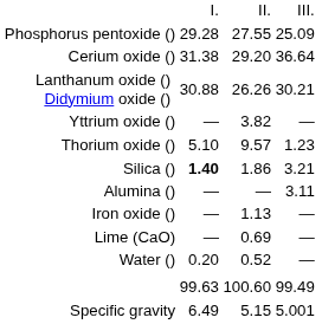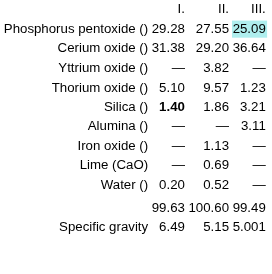 <table style="margin:auto; font-size:92%; line-height:120%; text-align:right;">
 <tr>
 <td></td>
 <td></td>
 <td>I.</td>
 <td>II.</td>
 <td>III.</td>
 </tr>
 <tr>
 <td colspan=2>Phosphorus pentoxide ()</td>
 <td>29.28</td>
 <td>27.55</td>
-<td>25.09</td>
+<td style="background: paleturquoise;">25.09</td>
 </tr>
 <tr>
 <td colspan=2>Cerium oxide ()</td>
 <td>31.38</td>
 <td>29.20</td>
 <td>36.64</td>
-</tr>
-<tr>
-<td>Lanthanum oxide ()<br><a href='#'>Didymium</a> oxide ()</td>
-<td></td>
-<td>30.88</td>
-<td>26.26</td>
-<td>30.21</td>
 </tr>
 <tr>
 <td colspan=2>Yttrium oxide ()</td>
 <td> —</td>
 <td>3.82</td>
 <td> —</td>
 </tr>
 <tr>
 <td colspan=2>Thorium oxide ()</td>
 <td>5.10</td>
 <td>9.57</td>
 <td>1.23</td>
 </tr>
 <tr>
 <td colspan=2>Silica ()</td>
 <td><strong>1.40</strong></td>
 <td>1.86</td>
 <td>3.21</td>
 </tr>
 <tr>
 <td colspan=2>Alumina ()</td>
 <td> —</td>
 <td>—</td>
 <td>3.11</td>
 </tr>
 <tr>
 <td colspan=2>Iron oxide ()</td>
 <td> —</td>
 <td>1.13</td>
 <td> —</td>
 </tr>
 <tr>
 <td colspan=2>Lime (CaO)</td>
 <td> —</td>
 <td>0.69</td>
 <td> —</td>
 </tr>
 <tr>
 <td colspan=2>Water ()</td>
 <td>0.20</td>
 <td>0.52</td>
 <td> —</td>
 </tr>
 <tr line-height:50%>
 <td></td>
 <td></td>
 <td></td>
 <td></td>
 <td></td>
 </tr>
 <tr>
 <td></td>
 <td></td>
 <td>99.63</td>
 <td>100.60</td>
 <td>99.49</td>
 </tr>
 <tr>
 <td colspan=2>Specific gravity</td>
 <td>6.49</td>
 <td>5.15</td>
 <td>5.001</td>
 </tr>
 </table>
